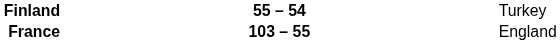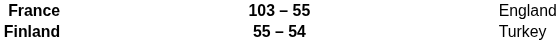 <table width=75% cellspacing=1>
 <tr>
 <th width=25%></th>
 <th width=25%></th>
 <th width=25%></th>
 </tr>
 <tr style=font-size:90%>
+<td align=right><strong>France</strong></td>
+<td align=center><strong>103 – 55</strong></td>
+<td>England</td>
+</tr>
+<tr style=font-size:90%>
 <td align=right><strong>Finland</strong></td>
 <td align=center><strong>55 – 54</strong></td>
 <td>Turkey</td>
 </tr>
-<tr style=font-size:90%>
-<td align=right><strong>France</strong></td>
-<td align=center><strong>103 – 55</strong></td>
-<td>England</td>
-</tr>
 </table>
